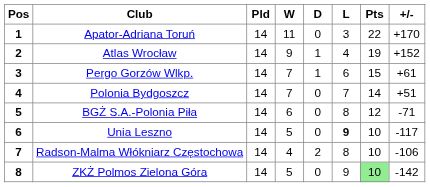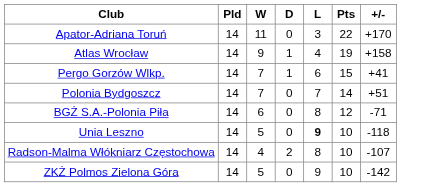 <table class="toccolours" border="1" cellpadding="4" cellspacing="0" style="border-collapse: collapse; margin:0;">
 <tr>
-<th width=30>Pos</th>
 <th>Club</th>
 <th width=30>Pld</th>
 <th width=30>W</th>
 <th width=30>D</th>
 <th width=30>L</th>
 <th width=30>Pts</th>
 <th width=40>+/-</th>
 </tr>
 <tr align=center >
-<th>1</th>
 <td><a href='#'>Apator-Adriana Toruń</a></td>
 <td>14</td>
 <td>11</td>
 <td>0</td>
 <td>3</td>
 <td>22</td>
 <td>+170</td>
 </tr>
 <tr align=center >
-<th>2</th>
 <td><a href='#'>Atlas Wrocław</a></td>
 <td>14</td>
 <td>9</td>
 <td>1</td>
 <td>4</td>
 <td>19</td>
-<td>+152</td>
+<td>+158</td>
 </tr>
 <tr align=center >
-<th>3</th>
 <td><a href='#'>Pergo Gorzów Wlkp.</a></td>
 <td>14</td>
 <td>7</td>
 <td>1</td>
 <td>6</td>
 <td>15</td>
-<td>+61</td>
+<td>+41</td>
 </tr>
 <tr align=center >
-<th>4</th>
 <td><a href='#'>Polonia Bydgoszcz</a></td>
 <td>14</td>
 <td>7</td>
 <td>0</td>
 <td>7</td>
 <td>14</td>
 <td>+51</td>
 </tr>
 <tr align=center >
-<th>5</th>
 <td><a href='#'>BGŻ S.A.-Polonia Piła</a></td>
 <td>14</td>
 <td>6</td>
 <td>0</td>
 <td>8</td>
 <td>12</td>
 <td>-71</td>
 </tr>
 <tr align=center >
-<th>6</th>
 <td><a href='#'>Unia Leszno</a></td>
 <td>14</td>
 <td>5</td>
 <td>0</td>
 <td><strong>9</strong></td>
 <td>10</td>
-<td>-117</td>
+<td>-118</td>
 </tr>
 <tr align=center >
-<th>7</th>
 <td><a href='#'>Radson-Malma Włókniarz Częstochowa</a></td>
 <td>14</td>
 <td>4</td>
 <td>2</td>
 <td>8</td>
 <td>10</td>
-<td>-106</td>
+<td>-107</td>
 </tr>
 <tr align=center >
-<th>8</th>
 <td><a href='#'>ZKŻ Polmos Zielona Góra</a></td>
 <td>14</td>
 <td>5</td>
 <td>0</td>
 <td>9</td>
-<td style="background: lightgreen;">10</td>
+<td>10</td>
 <td>-142</td>
 </tr>
 </table>
